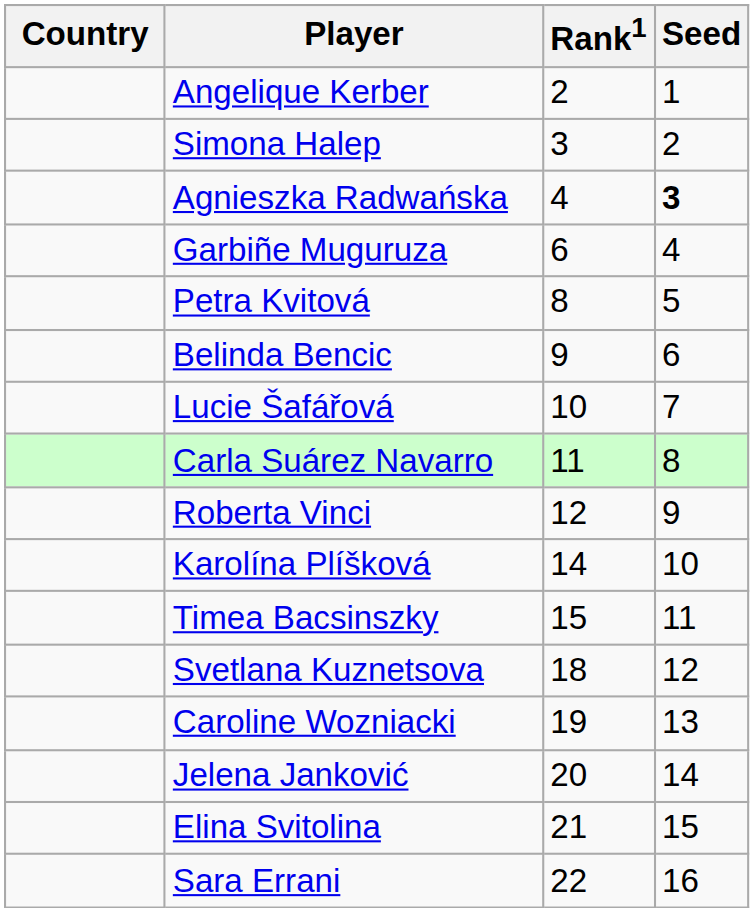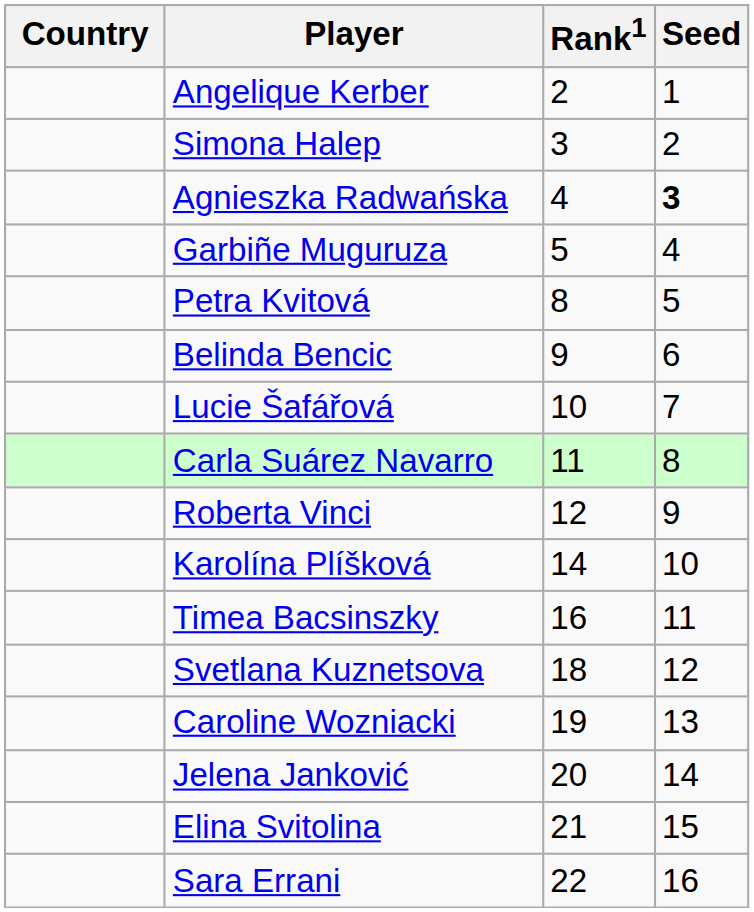 <table class="sortable wikitable">
 <tr>
 <th width="70">Country</th>
 <th width="175">Player</th>
 <th>Rank<sup>1</sup></th>
 <th>Seed</th>
 </tr>
 <tr>
 <td></td>
 <td><a href='#'>Angelique Kerber</a></td>
 <td>2</td>
 <td>1</td>
 </tr>
 <tr>
 <td></td>
 <td><a href='#'>Simona Halep</a></td>
 <td>3</td>
 <td>2</td>
 </tr>
 <tr>
 <td></td>
 <td><a href='#'>Agnieszka Radwańska</a></td>
 <td>4</td>
 <td><strong>3</strong></td>
 </tr>
 <tr>
 <td></td>
 <td><a href='#'>Garbiñe Muguruza</a></td>
-<td>6</td>
+<td>5</td>
 <td>4</td>
 </tr>
 <tr>
 <td></td>
 <td><a href='#'>Petra Kvitová</a></td>
 <td>8</td>
 <td>5</td>
 </tr>
 <tr>
 <td></td>
 <td><a href='#'>Belinda Bencic</a></td>
 <td>9</td>
 <td>6</td>
 </tr>
 <tr>
 <td></td>
 <td><a href='#'>Lucie Šafářová</a></td>
 <td>10</td>
 <td>7</td>
 </tr>
 <tr style="background:#cfc;">
 <td></td>
 <td><a href='#'>Carla Suárez Navarro</a></td>
 <td>11</td>
 <td>8</td>
 </tr>
 <tr>
 <td></td>
 <td><a href='#'>Roberta Vinci</a></td>
 <td>12</td>
 <td>9</td>
 </tr>
 <tr>
 <td></td>
 <td><a href='#'>Karolína Plíšková</a></td>
 <td>14</td>
 <td>10</td>
 </tr>
 <tr>
 <td></td>
 <td><a href='#'>Timea Bacsinszky</a></td>
-<td>15</td>
+<td>16</td>
 <td>11</td>
 </tr>
 <tr>
 <td></td>
 <td><a href='#'>Svetlana Kuznetsova</a></td>
 <td>18</td>
 <td>12</td>
 </tr>
 <tr>
 <td></td>
 <td><a href='#'>Caroline Wozniacki</a></td>
 <td>19</td>
 <td>13</td>
 </tr>
 <tr>
 <td></td>
 <td><a href='#'>Jelena Janković</a></td>
 <td>20</td>
 <td>14</td>
 </tr>
 <tr>
 <td></td>
 <td><a href='#'>Elina Svitolina</a></td>
 <td>21</td>
 <td>15</td>
 </tr>
 <tr>
 <td></td>
 <td><a href='#'>Sara Errani</a></td>
 <td>22</td>
 <td>16</td>
 </tr>
 </table>
